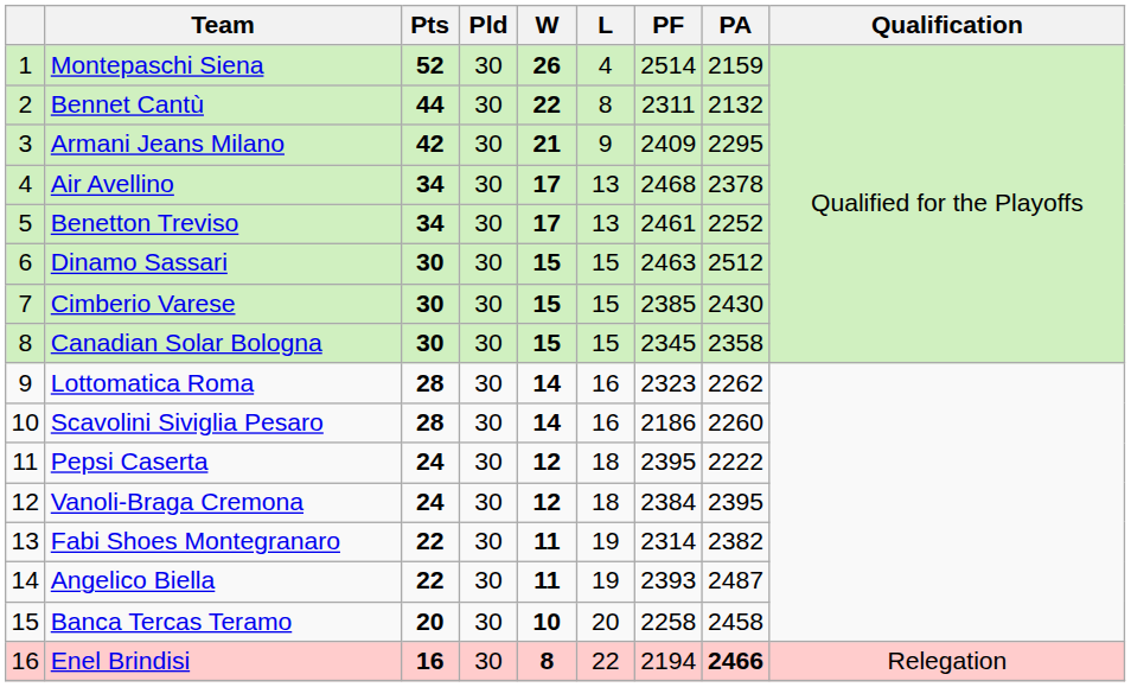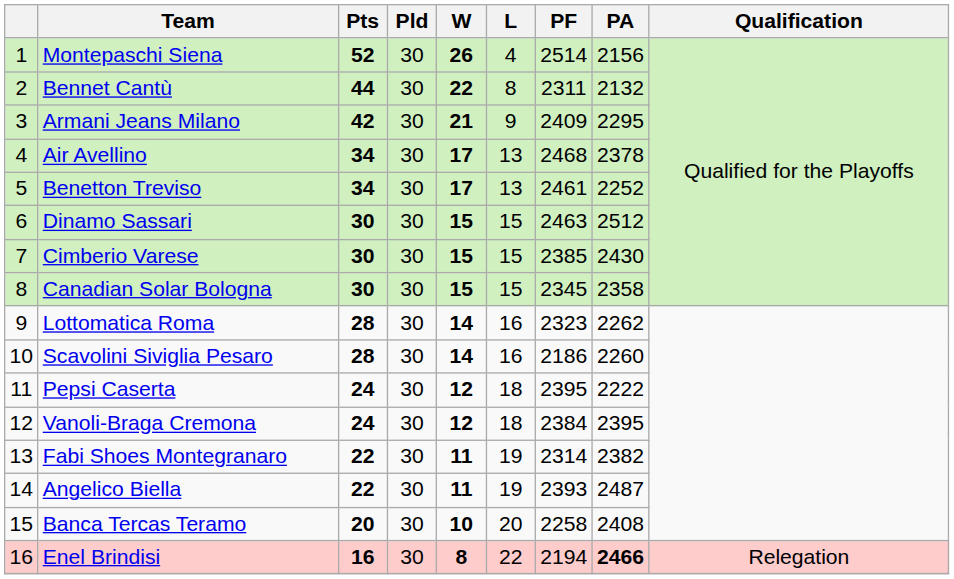 <table class="wikitable" style="text-align: center;">
 <tr>
 <th width=15></th>
 <th width=220>Team</th>
 <th width=30>Pts</th>
 <th width=30>Pld</th>
 <th width=30>W</th>
 <th width=30>L</th>
 <th width=30>PF</th>
 <th width=30>PA</th>
 <th width=220>Qualification</th>
 </tr>
 <tr bgcolor=D0F0C0>
 <td>1</td>
 <td align="left"><a href='#'>Montepaschi Siena</a></td>
 <td><strong>52</strong></td>
 <td>30</td>
 <td><strong>26</strong></td>
 <td>4</td>
 <td>2514</td>
-<td>2159</td>
+<td>2156</td>
 <td rowspan=8 align="center">Qualified for the Playoffs</td>
 </tr>
 <tr bgcolor=D0F0C0>
 <td>2</td>
 <td align="left"><a href='#'>Bennet Cantù</a></td>
 <td><strong>44</strong></td>
 <td>30</td>
 <td><strong>22</strong></td>
 <td>8</td>
 <td>2311</td>
 <td>2132</td>
 </tr>
 <tr bgcolor=D0F0C0>
 <td>3</td>
 <td align="left"><a href='#'>Armani Jeans Milano</a></td>
 <td><strong>42</strong></td>
 <td>30</td>
 <td><strong>21</strong></td>
 <td>9</td>
 <td>2409</td>
 <td>2295</td>
 </tr>
 <tr bgcolor=D0F0C0>
 <td>4</td>
 <td align="left"><a href='#'>Air Avellino</a></td>
 <td><strong>34</strong></td>
 <td>30</td>
 <td><strong>17</strong></td>
 <td>13</td>
 <td>2468</td>
 <td>2378</td>
 </tr>
 <tr bgcolor=D0F0C0>
 <td>5</td>
 <td align="left"><a href='#'>Benetton Treviso</a></td>
 <td><strong>34</strong></td>
 <td>30</td>
 <td><strong>17</strong></td>
 <td>13</td>
 <td>2461</td>
 <td>2252</td>
 </tr>
 <tr bgcolor=D0F0C0>
 <td>6</td>
 <td align="left"><a href='#'>Dinamo Sassari</a></td>
 <td><strong>30</strong></td>
 <td>30</td>
 <td><strong>15</strong></td>
 <td>15</td>
 <td>2463</td>
 <td>2512</td>
 </tr>
 <tr bgcolor=D0F0C0>
 <td>7</td>
 <td align="left"><a href='#'>Cimberio Varese</a></td>
 <td><strong>30</strong></td>
 <td>30</td>
 <td><strong>15</strong></td>
 <td>15</td>
 <td>2385</td>
 <td>2430</td>
 </tr>
 <tr bgcolor=D0F0C0>
 <td>8</td>
 <td align="left"><a href='#'>Canadian Solar Bologna</a></td>
 <td><strong>30</strong></td>
 <td>30</td>
 <td><strong>15</strong></td>
 <td>15</td>
 <td>2345</td>
 <td>2358</td>
 </tr>
 <tr>
 <td>9</td>
 <td align="left"><a href='#'>Lottomatica Roma</a></td>
 <td><strong>28</strong></td>
 <td>30</td>
 <td><strong>14</strong></td>
 <td>16</td>
 <td>2323</td>
 <td>2262</td>
 </tr>
 <tr>
 <td>10</td>
 <td align="left"><a href='#'>Scavolini Siviglia Pesaro</a></td>
 <td><strong>28</strong></td>
 <td>30</td>
 <td><strong>14</strong></td>
 <td>16</td>
 <td>2186</td>
 <td>2260</td>
 </tr>
 <tr>
 <td>11</td>
 <td align="left"><a href='#'>Pepsi Caserta</a></td>
 <td><strong>24</strong></td>
 <td>30</td>
 <td><strong>12</strong></td>
 <td>18</td>
 <td>2395</td>
 <td>2222</td>
 </tr>
 <tr>
 <td>12</td>
 <td align="left"><a href='#'>Vanoli-Braga Cremona</a></td>
 <td><strong>24</strong></td>
 <td>30</td>
 <td><strong>12</strong></td>
 <td>18</td>
 <td>2384</td>
 <td>2395</td>
 </tr>
 <tr>
 <td>13</td>
 <td align="left"><a href='#'>Fabi Shoes Montegranaro</a></td>
 <td><strong>22</strong></td>
 <td>30</td>
 <td><strong>11</strong></td>
 <td>19</td>
 <td>2314</td>
 <td>2382</td>
 </tr>
 <tr>
 <td>14</td>
 <td align="left"><a href='#'>Angelico Biella</a></td>
 <td><strong>22</strong></td>
 <td>30</td>
 <td><strong>11</strong></td>
 <td>19</td>
 <td>2393</td>
 <td>2487</td>
 </tr>
 <tr>
 <td>15</td>
 <td align="left"><a href='#'>Banca Tercas Teramo</a></td>
 <td><strong>20</strong></td>
 <td>30</td>
 <td><strong>10</strong></td>
 <td>20</td>
 <td>2258</td>
-<td>2458</td>
+<td>2408</td>
 </tr>
 <tr bgcolor=FFCCCC>
 <td>16</td>
 <td align="left"><a href='#'>Enel Brindisi</a></td>
 <td><strong>16</strong></td>
 <td>30</td>
 <td><strong>8</strong></td>
 <td>22</td>
 <td>2194</td>
 <td><strong>2466</strong></td>
 <td>Relegation</td>
 </tr>
 <tr>
 </tr>
 </table>
